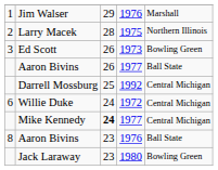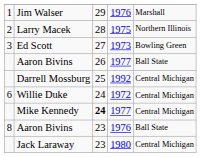 <table class="wikitable">
 <tr>
 </tr>
 <tr>
 <td>1</td>
 <td>Jim Walser</td>
 <td>29</td>
 <td><a href='#'>1976</a></td>
 <td style="font-size:80%;">Marshall</td>
 </tr>
 <tr>
 <td>2</td>
 <td>Larry Macek</td>
 <td>28</td>
 <td><a href='#'>1975</a></td>
 <td style="font-size:80%;">Northern Illinois</td>
 </tr>
 <tr>
 <td>3</td>
 <td>Ed Scott</td>
-<td>26</td>
+<td>27</td>
 <td><a href='#'>1973</a></td>
 <td style="font-size:80%;">Bowling Green</td>
 </tr>
 <tr>
 <td></td>
 <td>Aaron Bivins</td>
 <td>26</td>
 <td><a href='#'>1977</a></td>
 <td style="font-size:80%;">Ball State</td>
 </tr>
 <tr>
 <td></td>
 <td>Darrell Mossburg</td>
 <td>25</td>
 <td><a href='#'>1992</a></td>
 <td style="font-size:80%;">Central Michigan</td>
 </tr>
 <tr>
 <td>6</td>
 <td>Willie Duke</td>
 <td>24</td>
 <td><a href='#'>1972</a></td>
 <td style="font-size:80%;">Central Michigan</td>
 </tr>
 <tr>
 <td></td>
 <td>Mike Kennedy</td>
 <td><strong>24</strong></td>
 <td><a href='#'>1977</a></td>
 <td style="font-size:80%;">Central Michigan</td>
 </tr>
 <tr>
 <td>8</td>
 <td>Aaron Bivins</td>
 <td>23</td>
 <td><a href='#'>1976</a></td>
 <td style="font-size:80%;">Ball State</td>
 </tr>
 <tr>
 <td></td>
 <td>Jack Laraway</td>
 <td>23</td>
 <td><a href='#'>1980</a></td>
-<td style="font-size:80%;">Bowling Green</td>
+<td style="font-size:80%;">Central Michigan</td>
 </tr>
 </table>
